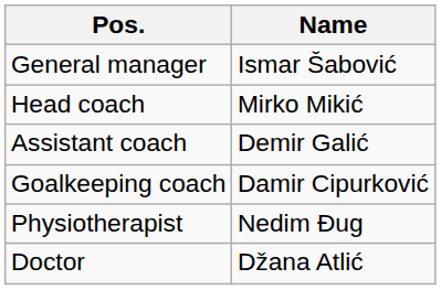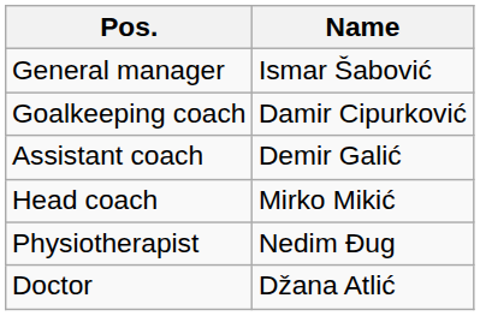 <table class="wikitable" style="text-align: left;">
 <tr>
 <th valign=center>Pos.</th>
 <th>Name</th>
 </tr>
 <tr>
 <td>General manager</td>
 <td> Ismar Šabović</td>
 </tr>
 <tr>
-<td>Head coach</td>
-<td> Mirko Mikić</td>
+<td>Goalkeeping coach</td>
+<td> Damir Cipurković</td>
 </tr>
 <tr>
 <td>Assistant coach</td>
 <td> Demir Galić</td>
 </tr>
 <tr>
-<td>Goalkeeping coach</td>
-<td> Damir Cipurković</td>
+<td>Head coach</td>
+<td> Mirko Mikić</td>
 </tr>
 <tr>
 <td>Physiotherapist</td>
 <td> Nedim Đug</td>
 </tr>
 <tr>
 <td>Doctor</td>
 <td> Džana Atlić</td>
 </tr>
 </table>
